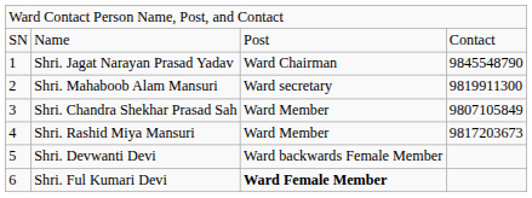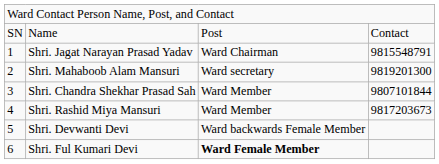 <table class="wikitable">
 <tr>
 <td colspan="4">Ward Contact Person Name, Post, and Contact</td>
 </tr>
 <tr>
 <td>SN</td>
 <td>Name</td>
 <td>Post</td>
 <td>Contact</td>
 </tr>
 <tr>
 <td>1</td>
 <td>Shri. Jagat  Narayan Prasad Yadav</td>
 <td>Ward Chairman</td>
-<td>9845548790</td>
+<td>9815548791</td>
 </tr>
 <tr>
 <td>2</td>
 <td>Shri. Mahaboob  Alam Mansuri</td>
 <td>Ward secretary</td>
-<td>9819911300</td>
+<td>9819201300</td>
 </tr>
 <tr>
 <td>3</td>
 <td>Shri. Chandra  Shekhar Prasad Sah</td>
 <td>Ward Member</td>
-<td>9807105849</td>
+<td>9807101844</td>
 </tr>
 <tr>
 <td>4</td>
 <td>Shri. Rashid  Miya Mansuri</td>
 <td>Ward Member</td>
 <td>9817203673</td>
 </tr>
 <tr>
 <td>5</td>
 <td>Shri. Devwanti  Devi</td>
 <td>Ward backwards Female Member</td>
 <td></td>
 </tr>
 <tr>
 <td>6</td>
 <td>Shri. Ful  Kumari Devi</td>
 <td><strong>Ward Female Member</strong></td>
 <td></td>
 </tr>
 </table>
